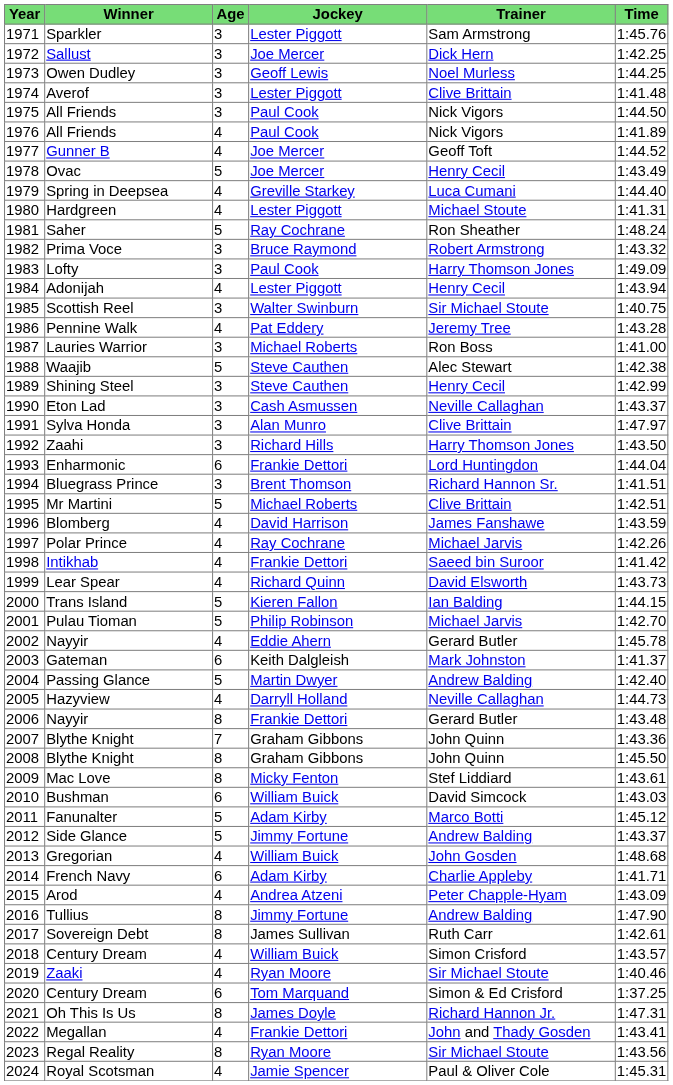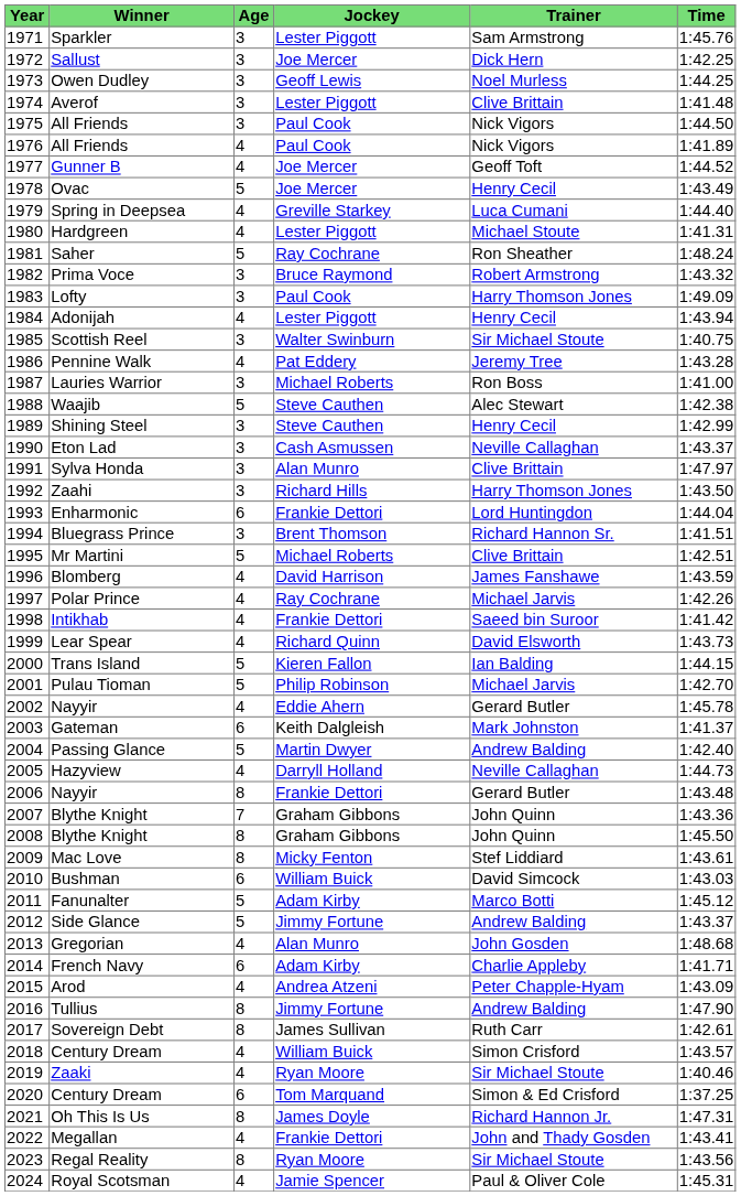 <table class = "sortable" | border="1" style="border-collapse: collapse; font-size:90%">
 <tr bgcolor="#77dd77" align="center">
 <th width="36px"><strong>Year</strong><br></th>
 <th width="160px"><strong>Winner</strong><br></th>
 <th width="32px"><strong>Age</strong><br></th>
 <th width="170px"><strong>Jockey</strong><br></th>
 <th width="180px"><strong>Trainer</strong><br></th>
 <th><strong>Time</strong><br></th>
 </tr>
 <tr>
 <td>1971</td>
 <td>Sparkler</td>
 <td>3</td>
 <td><a href='#'>Lester Piggott</a></td>
 <td>Sam Armstrong</td>
 <td>1:45.76</td>
 </tr>
 <tr>
 <td>1972</td>
 <td><a href='#'>Sallust</a></td>
 <td>3</td>
 <td><a href='#'>Joe Mercer</a></td>
 <td><a href='#'>Dick Hern</a></td>
 <td>1:42.25</td>
 </tr>
 <tr>
 <td>1973</td>
 <td>Owen Dudley</td>
 <td>3</td>
 <td><a href='#'>Geoff Lewis</a></td>
 <td><a href='#'>Noel Murless</a></td>
 <td>1:44.25</td>
 </tr>
 <tr>
 <td>1974</td>
 <td>Averof</td>
 <td>3</td>
 <td><a href='#'>Lester Piggott</a></td>
 <td><a href='#'>Clive Brittain</a></td>
 <td>1:41.48</td>
 </tr>
 <tr>
 <td>1975</td>
 <td>All Friends</td>
 <td>3</td>
 <td><a href='#'>Paul Cook</a></td>
 <td>Nick Vigors</td>
 <td>1:44.50</td>
 </tr>
 <tr>
 <td>1976</td>
 <td>All Friends</td>
 <td>4</td>
 <td><a href='#'>Paul Cook</a></td>
 <td>Nick Vigors</td>
 <td>1:41.89</td>
 </tr>
 <tr>
 <td>1977</td>
 <td><a href='#'>Gunner B</a></td>
 <td>4</td>
 <td><a href='#'>Joe Mercer</a></td>
 <td>Geoff Toft</td>
 <td>1:44.52</td>
 </tr>
 <tr>
 <td>1978</td>
 <td>Ovac</td>
 <td>5</td>
 <td><a href='#'>Joe Mercer</a></td>
 <td><a href='#'>Henry Cecil</a></td>
 <td>1:43.49</td>
 </tr>
 <tr>
 <td>1979</td>
 <td>Spring in Deepsea</td>
 <td>4</td>
 <td><a href='#'>Greville Starkey</a></td>
 <td><a href='#'>Luca Cumani</a></td>
 <td>1:44.40</td>
 </tr>
 <tr>
 <td>1980</td>
 <td>Hardgreen</td>
 <td>4</td>
 <td><a href='#'>Lester Piggott</a></td>
 <td><a href='#'>Michael Stoute</a></td>
 <td>1:41.31</td>
 </tr>
 <tr>
 <td>1981</td>
 <td>Saher</td>
 <td>5</td>
 <td><a href='#'>Ray Cochrane</a></td>
 <td>Ron Sheather</td>
 <td>1:48.24</td>
 </tr>
 <tr>
 <td>1982</td>
 <td>Prima Voce</td>
 <td>3</td>
 <td><a href='#'>Bruce Raymond</a></td>
 <td><a href='#'>Robert Armstrong</a></td>
 <td>1:43.32</td>
 </tr>
 <tr>
 <td>1983</td>
 <td>Lofty</td>
 <td>3</td>
 <td><a href='#'>Paul Cook</a></td>
 <td><a href='#'>Harry Thomson Jones</a></td>
 <td>1:49.09</td>
 </tr>
 <tr>
 <td>1984</td>
 <td>Adonijah</td>
 <td>4</td>
 <td><a href='#'>Lester Piggott</a></td>
 <td><a href='#'>Henry Cecil</a></td>
 <td>1:43.94</td>
 </tr>
 <tr>
 <td>1985</td>
 <td>Scottish Reel</td>
 <td>3</td>
 <td><a href='#'>Walter Swinburn</a></td>
 <td><a href='#'>Sir Michael Stoute</a></td>
 <td>1:40.75</td>
 </tr>
 <tr>
 <td>1986</td>
 <td>Pennine Walk</td>
 <td>4</td>
 <td><a href='#'>Pat Eddery</a></td>
 <td><a href='#'>Jeremy Tree</a></td>
 <td>1:43.28</td>
 </tr>
 <tr>
 <td>1987</td>
 <td>Lauries Warrior</td>
 <td>3</td>
 <td><a href='#'>Michael Roberts</a></td>
 <td>Ron Boss</td>
 <td>1:41.00</td>
 </tr>
 <tr>
 <td>1988</td>
 <td>Waajib</td>
 <td>5</td>
 <td><a href='#'>Steve Cauthen</a></td>
 <td>Alec Stewart</td>
 <td>1:42.38</td>
 </tr>
 <tr>
 <td>1989</td>
 <td>Shining Steel</td>
 <td>3</td>
 <td><a href='#'>Steve Cauthen</a></td>
 <td><a href='#'>Henry Cecil</a></td>
 <td>1:42.99</td>
 </tr>
 <tr>
 <td>1990</td>
 <td>Eton Lad</td>
 <td>3</td>
 <td><a href='#'>Cash Asmussen</a></td>
 <td><a href='#'>Neville Callaghan</a></td>
 <td>1:43.37</td>
 </tr>
 <tr>
 <td>1991</td>
 <td>Sylva Honda</td>
 <td>3</td>
 <td><a href='#'>Alan Munro</a></td>
 <td><a href='#'>Clive Brittain</a></td>
 <td>1:47.97</td>
 </tr>
 <tr>
 <td>1992</td>
 <td>Zaahi</td>
 <td>3</td>
 <td><a href='#'>Richard Hills</a></td>
 <td><a href='#'>Harry Thomson Jones</a></td>
 <td>1:43.50</td>
 </tr>
 <tr>
 <td>1993</td>
 <td>Enharmonic</td>
 <td>6</td>
 <td><a href='#'>Frankie Dettori</a></td>
 <td><a href='#'>Lord Huntingdon</a></td>
 <td>1:44.04</td>
 </tr>
 <tr>
 <td>1994</td>
 <td>Bluegrass Prince</td>
 <td>3</td>
 <td><a href='#'>Brent Thomson</a></td>
 <td><a href='#'>Richard Hannon Sr.</a></td>
 <td>1:41.51</td>
 </tr>
 <tr>
 <td>1995</td>
 <td>Mr Martini</td>
 <td>5</td>
 <td><a href='#'>Michael Roberts</a></td>
 <td><a href='#'>Clive Brittain</a></td>
 <td>1:42.51</td>
 </tr>
 <tr>
 <td>1996</td>
 <td>Blomberg</td>
 <td>4</td>
 <td><a href='#'>David Harrison</a></td>
 <td><a href='#'>James Fanshawe</a></td>
 <td>1:43.59</td>
 </tr>
 <tr>
 <td>1997</td>
 <td>Polar Prince</td>
 <td>4</td>
 <td><a href='#'>Ray Cochrane</a></td>
 <td><a href='#'>Michael Jarvis</a></td>
 <td>1:42.26</td>
 </tr>
 <tr>
 <td>1998</td>
 <td><a href='#'>Intikhab</a></td>
 <td>4</td>
 <td><a href='#'>Frankie Dettori</a></td>
 <td><a href='#'>Saeed bin Suroor</a></td>
 <td>1:41.42</td>
 </tr>
 <tr>
 <td>1999</td>
 <td>Lear Spear</td>
 <td>4</td>
 <td><a href='#'>Richard Quinn</a></td>
 <td><a href='#'>David Elsworth</a></td>
 <td>1:43.73</td>
 </tr>
 <tr>
 <td>2000</td>
 <td>Trans Island</td>
 <td>5</td>
 <td><a href='#'>Kieren Fallon</a></td>
 <td><a href='#'>Ian Balding</a></td>
 <td>1:44.15</td>
 </tr>
 <tr>
 <td>2001</td>
 <td>Pulau Tioman</td>
 <td>5</td>
 <td><a href='#'>Philip Robinson</a></td>
 <td><a href='#'>Michael Jarvis</a></td>
 <td>1:42.70</td>
 </tr>
 <tr>
 <td>2002</td>
 <td>Nayyir</td>
 <td>4</td>
 <td><a href='#'>Eddie Ahern</a></td>
 <td>Gerard Butler</td>
 <td>1:45.78</td>
 </tr>
 <tr>
 <td>2003</td>
 <td>Gateman</td>
 <td>6</td>
 <td>Keith Dalgleish</td>
 <td><a href='#'>Mark Johnston</a></td>
 <td>1:41.37</td>
 </tr>
 <tr>
 <td>2004</td>
 <td>Passing Glance</td>
 <td>5</td>
 <td><a href='#'>Martin Dwyer</a></td>
 <td><a href='#'>Andrew Balding</a></td>
 <td>1:42.40</td>
 </tr>
 <tr>
 <td>2005</td>
 <td>Hazyview</td>
 <td>4</td>
 <td><a href='#'>Darryll Holland</a></td>
 <td><a href='#'>Neville Callaghan</a></td>
 <td>1:44.73</td>
 </tr>
 <tr>
 <td>2006</td>
 <td>Nayyir</td>
 <td>8</td>
 <td><a href='#'>Frankie Dettori</a></td>
 <td>Gerard Butler</td>
 <td>1:43.48</td>
 </tr>
 <tr>
 <td>2007</td>
 <td>Blythe Knight</td>
 <td>7</td>
 <td>Graham Gibbons</td>
 <td>John Quinn</td>
 <td>1:43.36</td>
 </tr>
 <tr>
 <td>2008</td>
 <td>Blythe Knight</td>
 <td>8</td>
 <td>Graham Gibbons</td>
 <td>John Quinn</td>
 <td>1:45.50</td>
 </tr>
 <tr>
 <td>2009</td>
 <td>Mac Love</td>
 <td>8</td>
 <td><a href='#'>Micky Fenton</a></td>
 <td>Stef Liddiard</td>
 <td>1:43.61</td>
 </tr>
 <tr>
 <td>2010</td>
 <td>Bushman</td>
 <td>6</td>
 <td><a href='#'>William Buick</a></td>
 <td>David Simcock</td>
 <td>1:43.03</td>
 </tr>
 <tr>
 <td>2011</td>
 <td>Fanunalter</td>
 <td>5</td>
 <td><a href='#'>Adam Kirby</a></td>
 <td><a href='#'>Marco Botti</a></td>
 <td>1:45.12</td>
 </tr>
 <tr>
 <td>2012</td>
 <td>Side Glance</td>
 <td>5</td>
 <td><a href='#'>Jimmy Fortune</a></td>
 <td><a href='#'>Andrew Balding</a></td>
 <td>1:43.37</td>
 </tr>
 <tr>
 <td>2013</td>
 <td>Gregorian</td>
 <td>4</td>
-<td><a href='#'>William Buick</a></td>
+<td><a href='#'>Alan Munro</a></td>
 <td><a href='#'>John Gosden</a></td>
 <td>1:48.68</td>
 </tr>
 <tr>
 <td>2014</td>
 <td>French Navy</td>
 <td>6</td>
 <td><a href='#'>Adam Kirby</a></td>
 <td><a href='#'>Charlie Appleby</a></td>
 <td>1:41.71</td>
 </tr>
 <tr>
 <td>2015</td>
 <td>Arod</td>
 <td>4</td>
 <td><a href='#'>Andrea Atzeni</a></td>
 <td><a href='#'>Peter Chapple-Hyam</a></td>
 <td>1:43.09</td>
 </tr>
 <tr>
 <td>2016</td>
 <td>Tullius</td>
 <td>8</td>
 <td><a href='#'>Jimmy Fortune</a></td>
 <td><a href='#'>Andrew Balding</a></td>
 <td>1:47.90</td>
 </tr>
 <tr>
 <td>2017</td>
 <td>Sovereign Debt</td>
 <td>8</td>
 <td>James Sullivan</td>
 <td>Ruth Carr</td>
 <td>1:42.61</td>
 </tr>
 <tr>
 <td>2018</td>
 <td>Century Dream</td>
 <td>4</td>
 <td><a href='#'>William Buick</a></td>
 <td>Simon Crisford</td>
 <td>1:43.57</td>
 </tr>
 <tr>
 <td>2019</td>
 <td><a href='#'>Zaaki</a></td>
 <td>4</td>
 <td><a href='#'>Ryan Moore</a></td>
 <td><a href='#'>Sir Michael Stoute</a></td>
 <td>1:40.46</td>
 </tr>
 <tr>
 <td>2020</td>
 <td>Century Dream</td>
 <td>6</td>
 <td><a href='#'>Tom Marquand</a></td>
 <td>Simon & Ed Crisford</td>
 <td>1:37.25</td>
 </tr>
 <tr>
 <td>2021</td>
 <td>Oh This Is Us</td>
 <td>8</td>
 <td><a href='#'>James Doyle</a></td>
 <td><a href='#'>Richard Hannon Jr.</a></td>
 <td>1:47.31</td>
 </tr>
 <tr>
 <td>2022</td>
 <td>Megallan</td>
 <td>4</td>
 <td><a href='#'>Frankie Dettori</a></td>
 <td><a href='#'>John</a> and <a href='#'>Thady Gosden</a></td>
 <td>1:43.41</td>
 </tr>
 <tr>
 <td>2023</td>
 <td>Regal Reality</td>
 <td>8</td>
 <td><a href='#'>Ryan Moore</a></td>
 <td><a href='#'>Sir Michael Stoute</a></td>
 <td>1:43.56</td>
 </tr>
 <tr>
 <td>2024</td>
 <td>Royal Scotsman</td>
 <td>4</td>
 <td><a href='#'>Jamie Spencer</a></td>
 <td>Paul & Oliver Cole</td>
 <td>1:45.31</td>
 </tr>
 </table>
